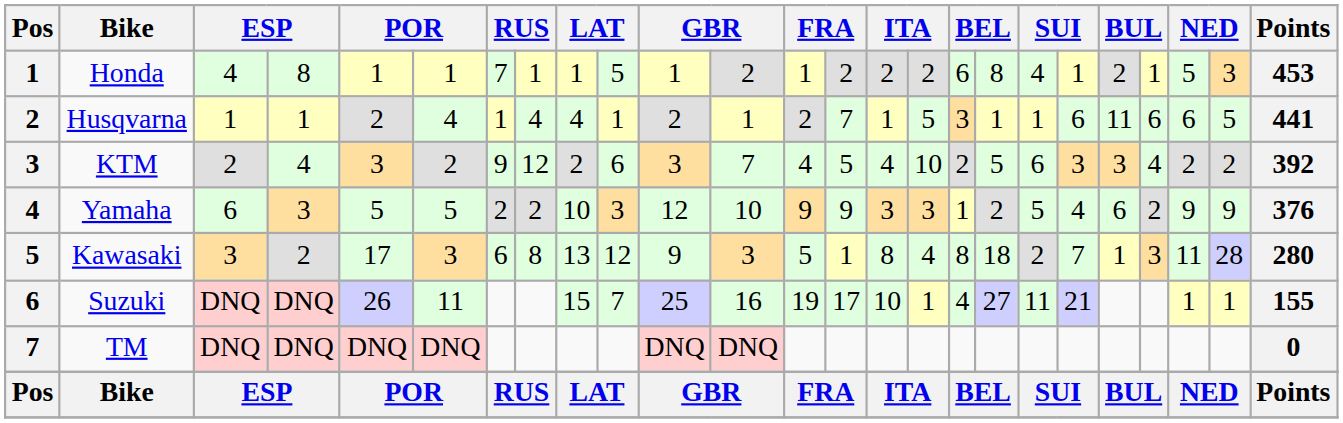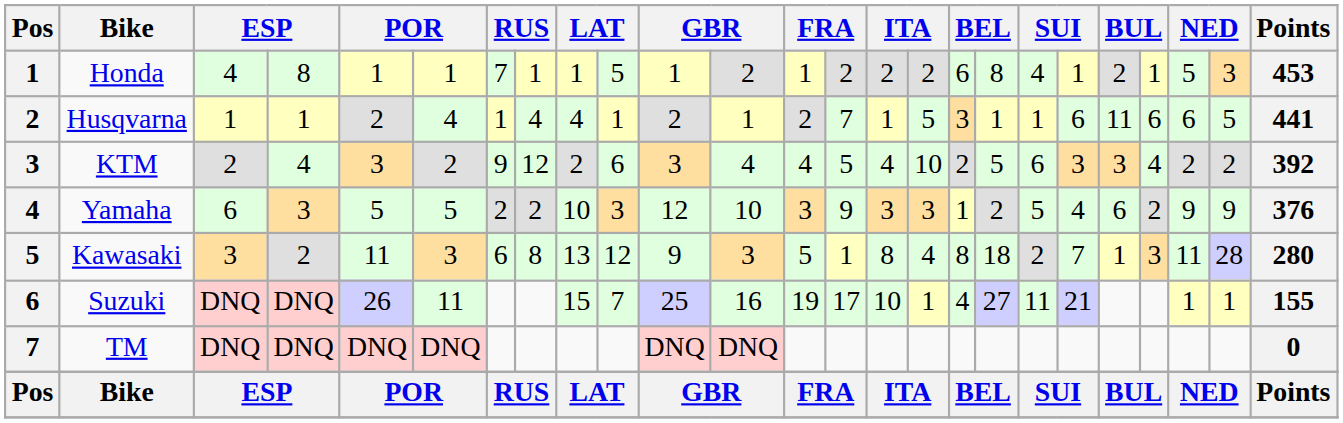 <table class="wikitable" style="font-size: 80%; text-align:center">
 <tr valign="top">
 <th valign="middle">Pos</th>
 <th valign="middle">Bike</th>
 <th colspan=2><a href='#'>ESP</a><br></th>
 <th colspan=2><a href='#'>POR</a><br></th>
 <th colspan=2><a href='#'>RUS</a><br></th>
 <th colspan=2><a href='#'>LAT</a><br></th>
 <th colspan=2><a href='#'>GBR</a><br></th>
 <th colspan=2><a href='#'>FRA</a><br></th>
 <th colspan=2><a href='#'>ITA</a><br></th>
 <th colspan=2><a href='#'>BEL</a><br></th>
 <th colspan=2><a href='#'>SUI</a><br></th>
 <th colspan=2><a href='#'>BUL</a><br></th>
 <th colspan=2><a href='#'>NED</a><br></th>
 <th valign="middle">Points</th>
 </tr>
 <tr>
 <th>1</th>
 <td><a href='#'>Honda</a></td>
 <td style="background:#dfffdf;">4</td>
 <td style="background:#dfffdf;">8</td>
 <td style="background:#ffffbf;">1</td>
 <td style="background:#ffffbf;">1</td>
 <td style="background:#dfffdf;">7</td>
 <td style="background:#ffffbf;">1</td>
 <td style="background:#ffffbf;">1</td>
 <td style="background:#dfffdf;">5</td>
 <td style="background:#ffffbf;">1</td>
 <td style="background:#dfdfdf;">2</td>
 <td style="background:#ffffbf;">1</td>
 <td style="background:#dfdfdf;">2</td>
 <td style="background:#dfdfdf;">2</td>
 <td style="background:#dfdfdf;">2</td>
 <td style="background:#dfffdf;">6</td>
 <td style="background:#dfffdf;">8</td>
 <td style="background:#dfffdf;">4</td>
 <td style="background:#ffffbf;">1</td>
 <td style="background:#dfdfdf;">2</td>
 <td style="background:#ffffbf;">1</td>
 <td style="background:#dfffdf;">5</td>
 <td style="background:#ffdf9f;">3</td>
 <th>453</th>
 </tr>
 <tr>
 <th>2</th>
 <td><a href='#'>Husqvarna</a></td>
 <td style="background:#ffffbf;">1</td>
 <td style="background:#ffffbf;">1</td>
 <td style="background:#dfdfdf;">2</td>
 <td style="background:#dfffdf;">4</td>
 <td style="background:#ffffbf;">1</td>
 <td style="background:#dfffdf;">4</td>
 <td style="background:#dfffdf;">4</td>
 <td style="background:#ffffbf;">1</td>
 <td style="background:#dfdfdf;">2</td>
 <td style="background:#ffffbf;">1</td>
 <td style="background:#dfdfdf;">2</td>
 <td style="background:#dfffdf;">7</td>
 <td style="background:#ffffbf;">1</td>
 <td style="background:#dfffdf;">5</td>
 <td style="background:#ffdf9f;">3</td>
 <td style="background:#ffffbf;">1</td>
 <td style="background:#ffffbf;">1</td>
 <td style="background:#dfffdf;">6</td>
 <td style="background:#dfffdf;">11</td>
 <td style="background:#dfffdf;">6</td>
 <td style="background:#dfffdf;">6</td>
 <td style="background:#dfffdf;">5</td>
 <th>441</th>
 </tr>
 <tr>
 <th>3</th>
 <td><a href='#'>KTM</a></td>
 <td style="background:#dfdfdf;">2</td>
 <td style="background:#dfffdf;">4</td>
 <td style="background:#ffdf9f;">3</td>
 <td style="background:#dfdfdf;">2</td>
 <td style="background:#dfffdf;">9</td>
 <td style="background:#dfffdf;">12</td>
 <td style="background:#dfdfdf;">2</td>
 <td style="background:#dfffdf;">6</td>
 <td style="background:#ffdf9f;">3</td>
-<td style="background:#dfffdf;">7</td>
+<td style="background:#dfffdf;">4</td>
 <td style="background:#dfffdf;">4</td>
 <td style="background:#dfffdf;">5</td>
 <td style="background:#dfffdf;">4</td>
 <td style="background:#dfffdf;">10</td>
 <td style="background:#dfdfdf;">2</td>
 <td style="background:#dfffdf;">5</td>
 <td style="background:#dfffdf;">6</td>
 <td style="background:#ffdf9f;">3</td>
 <td style="background:#ffdf9f;">3</td>
 <td style="background:#dfffdf;">4</td>
 <td style="background:#dfdfdf;">2</td>
 <td style="background:#dfdfdf;">2</td>
 <th>392</th>
 </tr>
 <tr>
 <th>4</th>
 <td><a href='#'>Yamaha</a></td>
 <td style="background:#dfffdf;">6</td>
 <td style="background:#ffdf9f;">3</td>
 <td style="background:#dfffdf;">5</td>
 <td style="background:#dfffdf;">5</td>
 <td style="background:#dfdfdf;">2</td>
 <td style="background:#dfdfdf;">2</td>
 <td style="background:#dfffdf;">10</td>
 <td style="background:#ffdf9f;">3</td>
 <td style="background:#dfffdf;">12</td>
 <td style="background:#dfffdf;">10</td>
-<td style="background:#ffdf9f;">9</td>
+<td style="background:#ffdf9f;">3</td>
 <td style="background:#dfffdf;">9</td>
 <td style="background:#ffdf9f;">3</td>
 <td style="background:#ffdf9f;">3</td>
 <td style="background:#ffffbf;">1</td>
 <td style="background:#dfdfdf;">2</td>
 <td style="background:#dfffdf;">5</td>
 <td style="background:#dfffdf;">4</td>
 <td style="background:#dfffdf;">6</td>
 <td style="background:#dfdfdf;">2</td>
 <td style="background:#dfffdf;">9</td>
 <td style="background:#dfffdf;">9</td>
 <th>376</th>
 </tr>
 <tr>
 <th>5</th>
 <td><a href='#'>Kawasaki</a></td>
 <td style="background:#ffdf9f;">3</td>
 <td style="background:#dfdfdf;">2</td>
-<td style="background:#dfffdf;">17</td>
+<td style="background:#dfffdf;">11</td>
 <td style="background:#ffdf9f;">3</td>
 <td style="background:#dfffdf;">6</td>
 <td style="background:#dfffdf;">8</td>
 <td style="background:#dfffdf;">13</td>
 <td style="background:#dfffdf;">12</td>
 <td style="background:#dfffdf;">9</td>
 <td style="background:#ffdf9f;">3</td>
 <td style="background:#dfffdf;">5</td>
 <td style="background:#ffffbf;">1</td>
 <td style="background:#dfffdf;">8</td>
 <td style="background:#dfffdf;">4</td>
 <td style="background:#dfffdf;">8</td>
 <td style="background:#dfffdf;">18</td>
 <td style="background:#dfdfdf;">2</td>
 <td style="background:#dfffdf;">7</td>
 <td style="background:#ffffbf;">1</td>
 <td style="background:#ffdf9f;">3</td>
 <td style="background:#dfffdf;">11</td>
 <td style="background:#cfcfff;">28</td>
 <th>280</th>
 </tr>
 <tr>
 <th>6</th>
 <td><a href='#'>Suzuki</a></td>
 <td style="background:#ffcfcf;">DNQ</td>
 <td style="background:#ffcfcf;">DNQ</td>
 <td style="background:#cfcfff;">26</td>
 <td style="background:#dfffdf;">11</td>
 <td></td>
 <td></td>
 <td style="background:#dfffdf;">15</td>
 <td style="background:#dfffdf;">7</td>
 <td style="background:#cfcfff;">25</td>
 <td style="background:#dfffdf;">16</td>
 <td style="background:#dfffdf;">19</td>
 <td style="background:#dfffdf;">17</td>
 <td style="background:#dfffdf;">10</td>
 <td style="background:#ffffbf;">1</td>
 <td style="background:#dfffdf;">4</td>
 <td style="background:#cfcfff;">27</td>
 <td style="background:#dfffdf;">11</td>
 <td style="background:#cfcfff;">21</td>
 <td></td>
 <td></td>
 <td style="background:#ffffbf;">1</td>
 <td style="background:#ffffbf;">1</td>
 <th>155</th>
 </tr>
 <tr>
 <th>7</th>
 <td><a href='#'>TM</a></td>
 <td style="background:#ffcfcf;">DNQ</td>
 <td style="background:#ffcfcf;">DNQ</td>
 <td style="background:#ffcfcf;">DNQ</td>
 <td style="background:#ffcfcf;">DNQ</td>
 <td></td>
 <td></td>
 <td></td>
 <td></td>
 <td style="background:#ffcfcf;">DNQ</td>
 <td style="background:#ffcfcf;">DNQ</td>
 <td></td>
 <td></td>
 <td></td>
 <td></td>
 <td></td>
 <td></td>
 <td></td>
 <td></td>
 <td></td>
 <td></td>
 <td></td>
 <td></td>
 <th>0</th>
 </tr>
 <tr>
 </tr>
 <tr valign="top">
 <th valign="middle">Pos</th>
 <th valign="middle">Bike</th>
 <th colspan=2><a href='#'>ESP</a><br></th>
 <th colspan=2><a href='#'>POR</a><br></th>
 <th colspan=2><a href='#'>RUS</a><br></th>
 <th colspan=2><a href='#'>LAT</a><br></th>
 <th colspan=2><a href='#'>GBR</a><br></th>
 <th colspan=2><a href='#'>FRA</a><br></th>
 <th colspan=2><a href='#'>ITA</a><br></th>
 <th colspan=2><a href='#'>BEL</a><br></th>
 <th colspan=2><a href='#'>SUI</a><br></th>
 <th colspan=2><a href='#'>BUL</a><br></th>
 <th colspan=2><a href='#'>NED</a><br></th>
 <th valign="middle">Points</th>
 </tr>
 <tr>
 </tr>
 </table>
